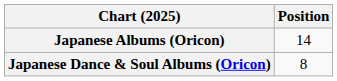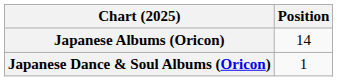 <table class="wikitable sortable plainrowheaders" style="text-align:center">
 <tr>
 <th scope="col">Chart (2025)</th>
 <th scope="col">Position</th>
 </tr>
 <tr>
 <th scope="row">Japanese Albums (Oricon)</th>
 <td>14</td>
 </tr>
 <tr>
 <th scope="row">Japanese Dance & Soul Albums (<a href='#'>Oricon</a>)</th>
-<td>8</td>
+<td>1</td>
 </tr>
 </table>
